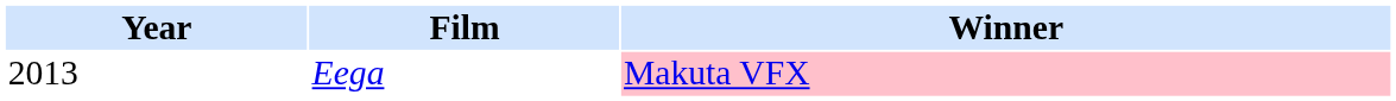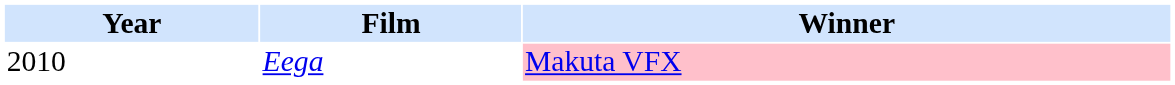 <table cellspacing="1" cellpadding="1" border="0" style="width:50%;">
 <tr style="background:#d1e4fd;">
 <th>Year</th>
 <th>Film</th>
 <th>Winner</th>
 </tr>
 <tr>
-<td>2013</td>
+<td>2010</td>
 <td><em><a href='#'>Eega</a></em></td>
 <td style="background: pink;"><a href='#'>Makuta VFX</a></td>
 </tr>
 <tr style="background:#d1e4fd;">
 </tr>
 </table>
